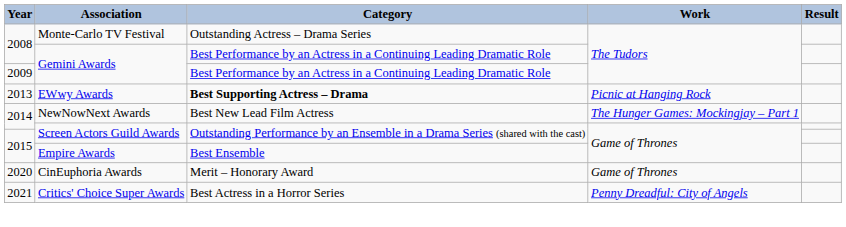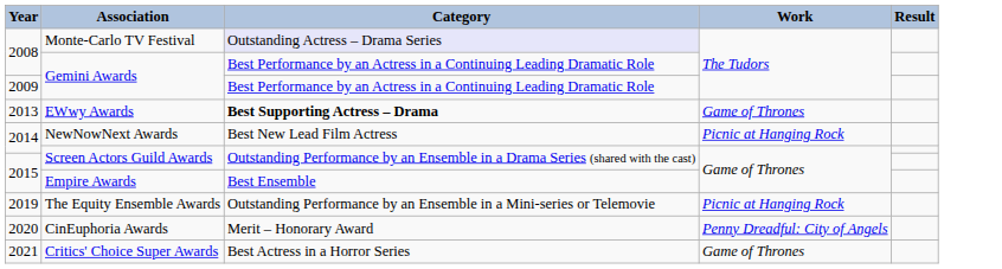 <table class="wikitable sortable">
 <tr style="text-align:center;">
 <th scope="col" style="background:#B0C4DE">Year</th>
 <th scope="col" style="background:#B0C4DE">Association</th>
 <th scope="col" style="background:#B0C4DE">Category</th>
 <th scope="col" style="background:#B0C4DE">Work</th>
 <th scope="col" style="background:#B0C4DE">Result</th>
 </tr>
 <tr>
 <td rowspan=2>2008</td>
 <td>Monte-Carlo TV Festival</td>
-<td>Outstanding Actress – Drama Series</td>
+<td style="background: lavender;">Outstanding Actress – Drama Series</td>
 <td rowspan=3><em><a href='#'>The Tudors</a></em></td>
 <td></td>
 </tr>
 <tr>
 <td rowspan=2><a href='#'>Gemini Awards</a></td>
 <td><a href='#'>Best Performance by an Actress in a Continuing Leading Dramatic Role</a></td>
 <td></td>
 </tr>
 <tr>
 <td>2009</td>
 <td><a href='#'>Best Performance by an Actress in a Continuing Leading Dramatic Role</a></td>
 <td></td>
 </tr>
 <tr>
 <td>2013</td>
 <td><a href='#'>EWwy Awards</a></td>
 <td><strong>Best Supporting Actress – Drama</strong></td>
-<td><a href='#'><em>Picnic at Hanging Rock</em></a></td>
+<td><em><a href='#'>Game of Thrones</a></em></td>
 <td></td>
 </tr>
 <tr>
 <td rowspan=2>2014</td>
 <td>NewNowNext Awards</td>
 <td>Best New Lead Film Actress</td>
-<td><em><a href='#'>The Hunger Games: Mockingjay – Part 1</a></em></td>
+<td><a href='#'><em>Picnic at Hanging Rock</em></a></td>
 <td></td>
 </tr>
 <tr>
 <td rowspan=2><a href='#'>Screen Actors Guild Awards</a></td>
 <td rowspan="2"><a href='#'>Outstanding Performance by an Ensemble in a Drama Series</a> <small>(shared with the cast)</small></td>
 <td rowspan="3"><em>Game of Thrones</em></td>
 <td></td>
 </tr>
 <tr>
 <td rowspan="2">2015</td>
 <td></td>
 </tr>
 <tr>
 <td><a href='#'>Empire Awards</a></td>
 <td><a href='#'>Best Ensemble</a></td>
 <td></td>
 </tr>
 <tr>
+<td>2019</td>
+<td>The Equity Ensemble Awards</td>
+<td>Outstanding Performance by an Ensemble in a Mini-series or Telemovie</td>
+<td><a href='#'><em>Picnic at Hanging Rock</em></a></td>
+<td></td>
+</tr>
+<tr>
 <td>2020</td>
 <td>CinEuphoria Awards</td>
 <td>Merit – Honorary Award</td>
-<td><em>Game of Thrones</em></td>
+<td><em><a href='#'>Penny Dreadful: City of Angels</a></em></td>
 <td></td>
 </tr>
 <tr>
 <td>2021</td>
 <td><a href='#'>Critics' Choice Super Awards</a></td>
 <td>Best Actress in a Horror Series</td>
-<td><em><a href='#'>Penny Dreadful: City of Angels</a></em></td>
+<td><em>Game of Thrones</em></td>
 <td></td>
 </tr>
 </table>
